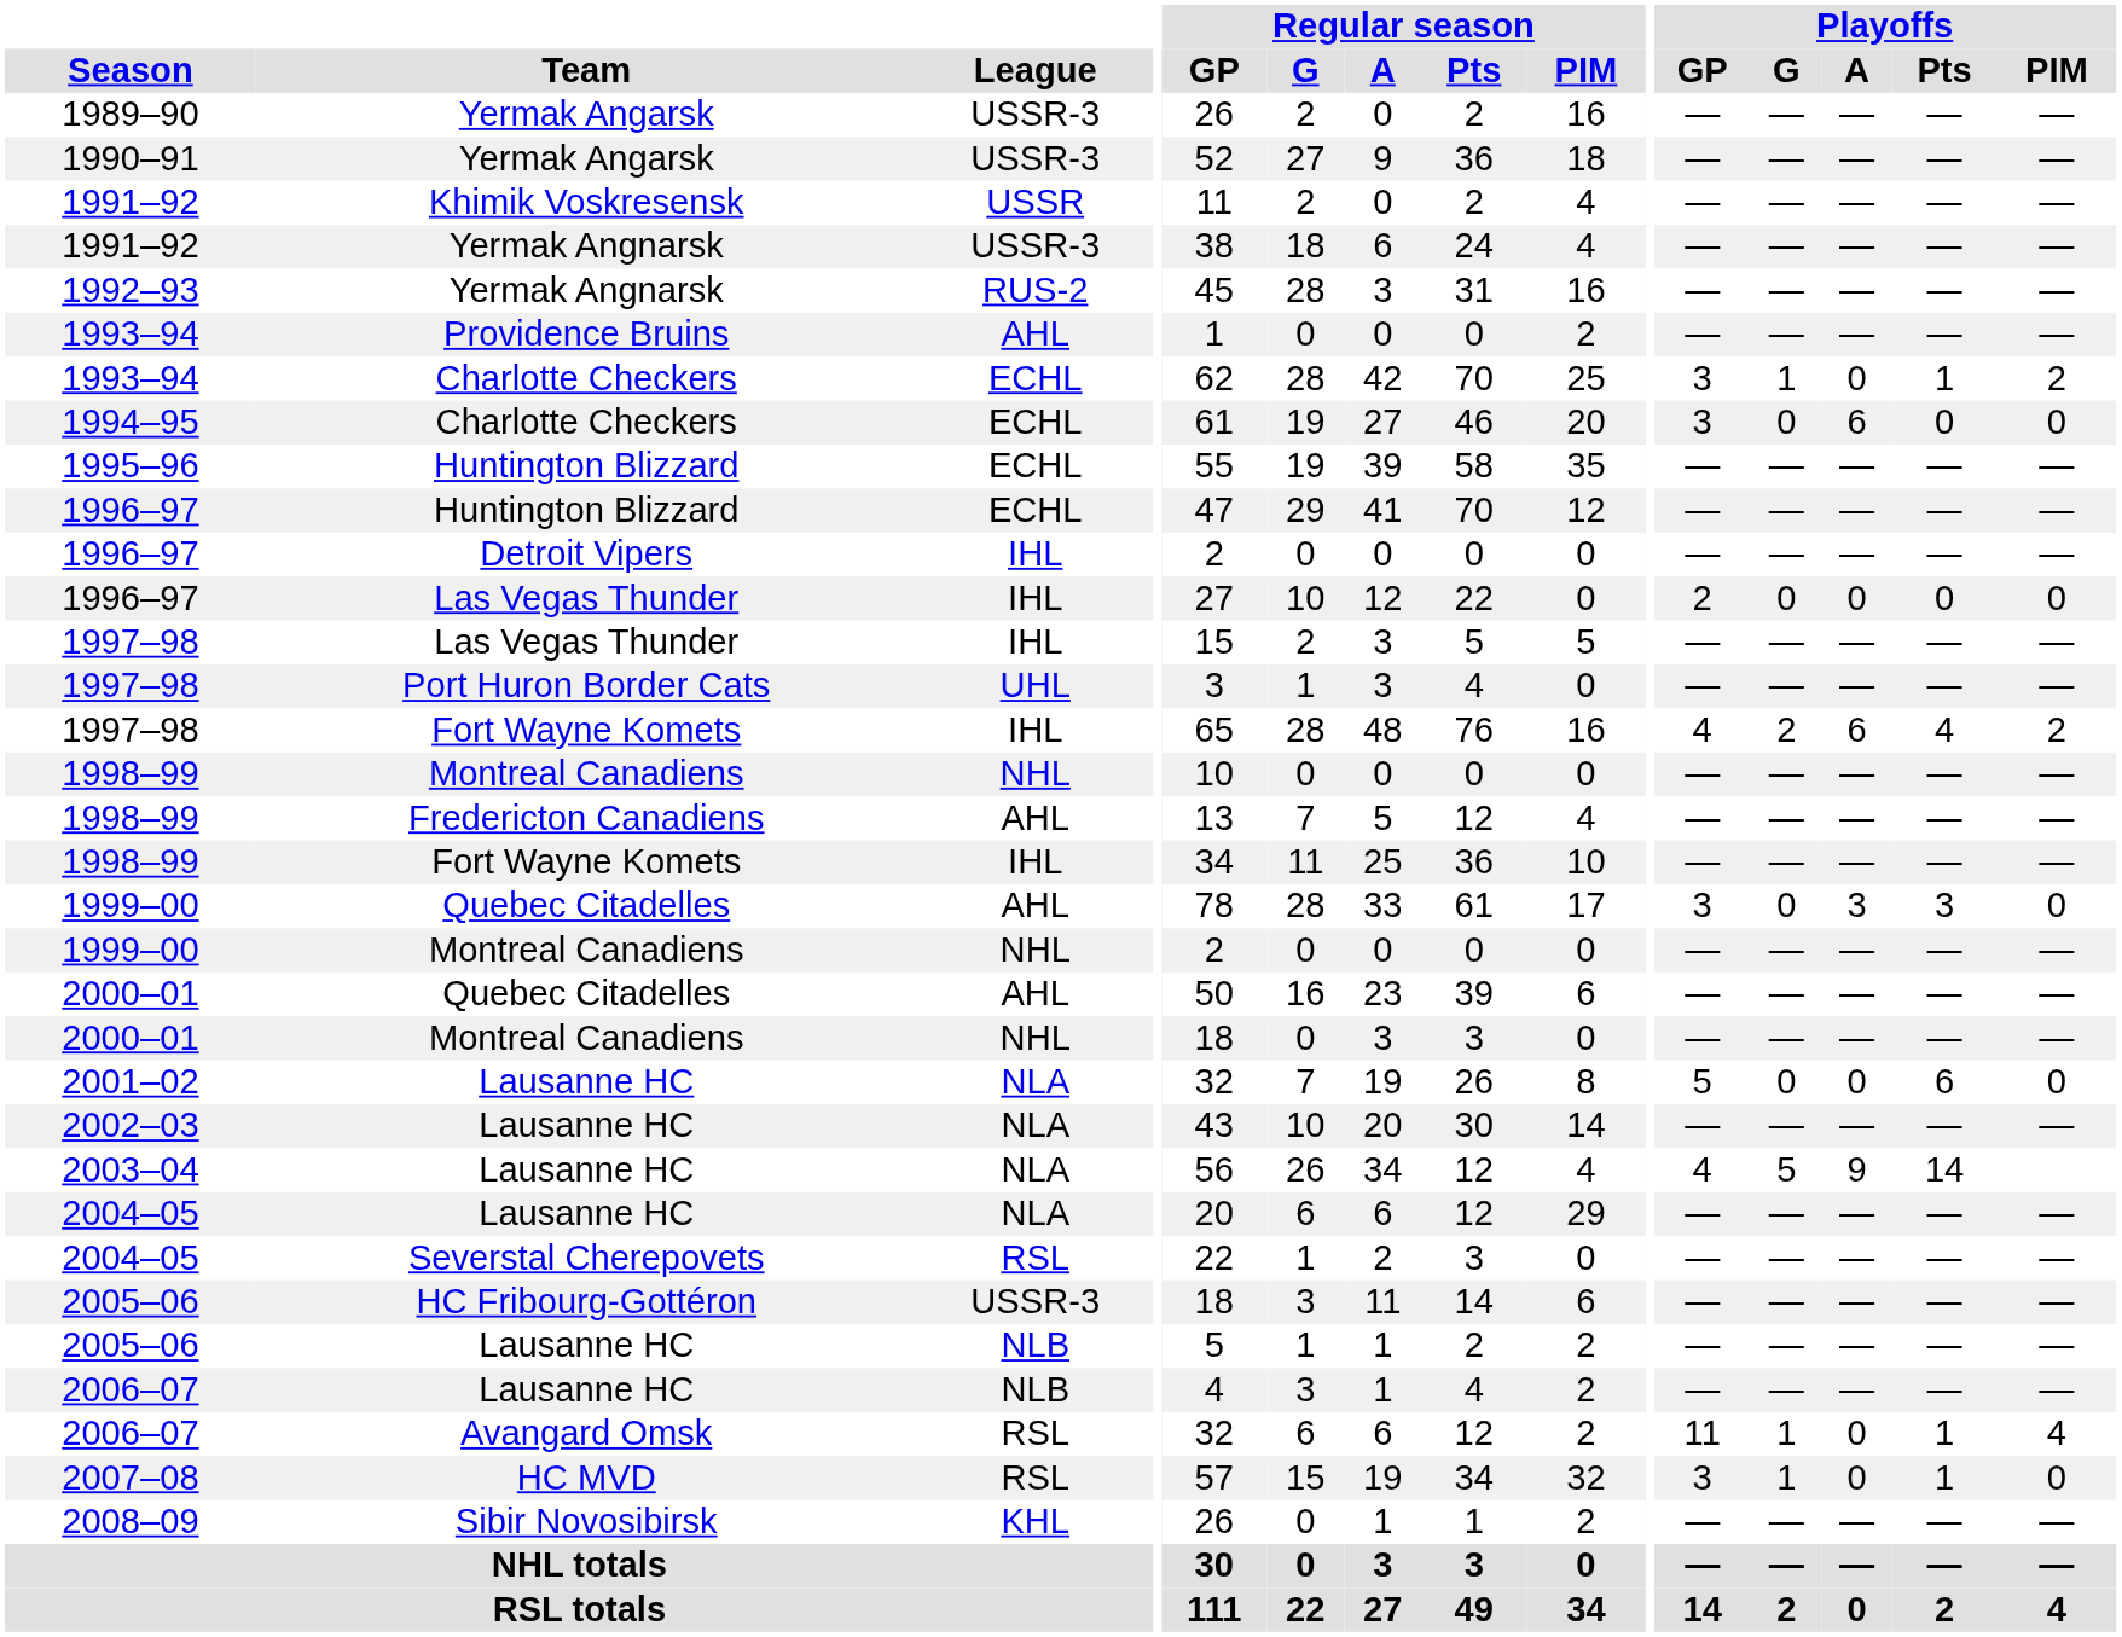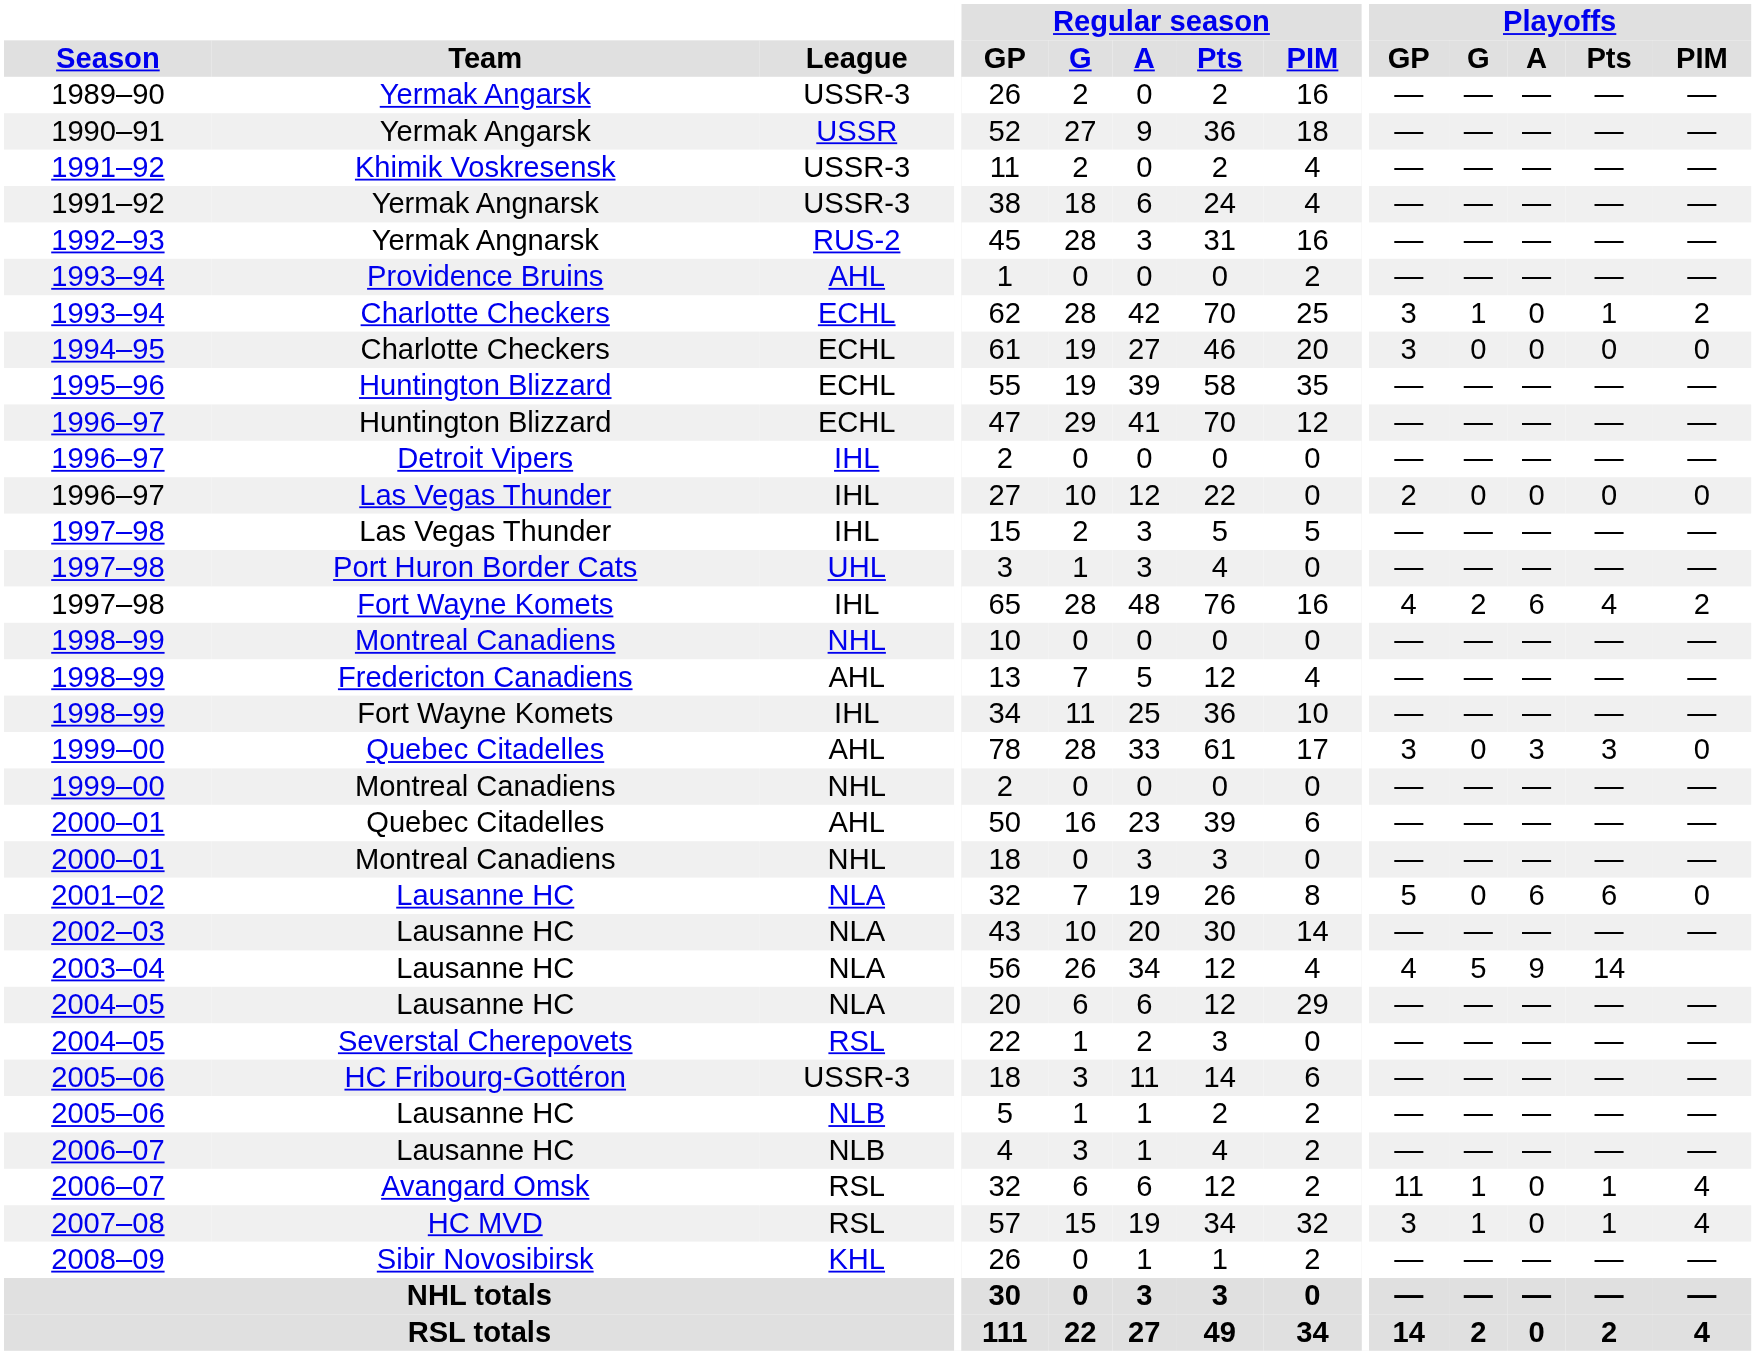 <table border="0" cellpadding="1" cellspacing="0" style="text-align:center; width:60em">
 <tr bgcolor="#e0e0e0">
 <th colspan="3" bgcolor="#ffffff"></th>
 <th rowspan="100" bgcolor="#ffffff"></th>
 <th colspan="5"><a href='#'>Regular season</a></th>
 <th rowspan="100" bgcolor="#ffffff"></th>
 <th colspan="5"><a href='#'>Playoffs</a></th>
 </tr>
 <tr bgcolor="#e0e0e0">
 <th><a href='#'>Season</a></th>
 <th>Team</th>
 <th>League</th>
 <th>GP</th>
 <th><a href='#'>G</a></th>
 <th><a href='#'>A</a></th>
 <th><a href='#'>Pts</a></th>
 <th><a href='#'>PIM</a></th>
 <th>GP</th>
 <th>G</th>
 <th>A</th>
 <th>Pts</th>
 <th>PIM</th>
 </tr>
 <tr>
 <td>1989–90</td>
 <td><a href='#'>Yermak Angarsk</a></td>
 <td>USSR-3</td>
 <td>26</td>
 <td>2</td>
 <td>0</td>
 <td>2</td>
 <td>16</td>
 <td>—</td>
 <td>—</td>
 <td>—</td>
 <td>—</td>
 <td>—</td>
 </tr>
 <tr bgcolor="#f0f0f0">
 <td>1990–91</td>
 <td>Yermak Angarsk</td>
-<td>USSR-3</td>
+<td><a href='#'>USSR</a></td>
 <td>52</td>
 <td>27</td>
 <td>9</td>
 <td>36</td>
 <td>18</td>
 <td>—</td>
 <td>—</td>
 <td>—</td>
 <td>—</td>
 <td>—</td>
 </tr>
 <tr>
 <td><a href='#'>1991–92</a></td>
 <td><a href='#'>Khimik Voskresensk</a></td>
-<td><a href='#'>USSR</a></td>
+<td>USSR-3</td>
 <td>11</td>
 <td>2</td>
 <td>0</td>
 <td>2</td>
 <td>4</td>
 <td>—</td>
 <td>—</td>
 <td>—</td>
 <td>—</td>
 <td>—</td>
 </tr>
 <tr bgcolor="#f0f0f0">
 <td>1991–92</td>
 <td>Yermak Angnarsk</td>
 <td>USSR-3</td>
 <td>38</td>
 <td>18</td>
 <td>6</td>
 <td>24</td>
 <td>4</td>
 <td>—</td>
 <td>—</td>
 <td>—</td>
 <td>—</td>
 <td>—</td>
 </tr>
 <tr>
 <td><a href='#'>1992–93</a></td>
 <td>Yermak Angnarsk</td>
 <td><a href='#'>RUS-2</a></td>
 <td>45</td>
 <td>28</td>
 <td>3</td>
 <td>31</td>
 <td>16</td>
 <td>—</td>
 <td>—</td>
 <td>—</td>
 <td>—</td>
 <td>—</td>
 </tr>
 <tr bgcolor="#f0f0f0">
 <td><a href='#'>1993–94</a></td>
 <td><a href='#'>Providence Bruins</a></td>
 <td><a href='#'>AHL</a></td>
 <td>1</td>
 <td>0</td>
 <td>0</td>
 <td>0</td>
 <td>2</td>
 <td>—</td>
 <td>—</td>
 <td>—</td>
 <td>—</td>
 <td>—</td>
 </tr>
 <tr>
 <td><a href='#'>1993–94</a></td>
 <td><a href='#'>Charlotte Checkers</a></td>
 <td><a href='#'>ECHL</a></td>
 <td>62</td>
 <td>28</td>
 <td>42</td>
 <td>70</td>
 <td>25</td>
 <td>3</td>
 <td>1</td>
 <td>0</td>
 <td>1</td>
 <td>2</td>
 </tr>
 <tr bgcolor="#f0f0f0">
 <td><a href='#'>1994–95</a></td>
 <td>Charlotte Checkers</td>
 <td>ECHL</td>
 <td>61</td>
 <td>19</td>
 <td>27</td>
 <td>46</td>
 <td>20</td>
 <td>3</td>
 <td>0</td>
-<td>6</td>
+<td>0</td>
 <td>0</td>
 <td>0</td>
 </tr>
 <tr>
 <td><a href='#'>1995–96</a></td>
 <td><a href='#'>Huntington Blizzard</a></td>
 <td>ECHL</td>
 <td>55</td>
 <td>19</td>
 <td>39</td>
 <td>58</td>
 <td>35</td>
 <td>—</td>
 <td>—</td>
 <td>—</td>
 <td>—</td>
 <td>—</td>
 </tr>
 <tr bgcolor="#f0f0f0">
 <td><a href='#'>1996–97</a></td>
 <td>Huntington Blizzard</td>
 <td>ECHL</td>
 <td>47</td>
 <td>29</td>
 <td>41</td>
 <td>70</td>
 <td>12</td>
 <td>—</td>
 <td>—</td>
 <td>—</td>
 <td>—</td>
 <td>—</td>
 </tr>
 <tr>
 <td><a href='#'>1996–97</a></td>
 <td><a href='#'>Detroit Vipers</a></td>
 <td><a href='#'>IHL</a></td>
 <td>2</td>
 <td>0</td>
 <td>0</td>
 <td>0</td>
 <td>0</td>
 <td>—</td>
 <td>—</td>
 <td>—</td>
 <td>—</td>
 <td>—</td>
 </tr>
 <tr bgcolor="#f0f0f0">
 <td>1996–97</td>
 <td><a href='#'>Las Vegas Thunder</a></td>
 <td>IHL</td>
 <td>27</td>
 <td>10</td>
 <td>12</td>
 <td>22</td>
 <td>0</td>
 <td>2</td>
 <td>0</td>
 <td>0</td>
 <td>0</td>
 <td>0</td>
 </tr>
 <tr>
 <td><a href='#'>1997–98</a></td>
 <td>Las Vegas Thunder</td>
 <td>IHL</td>
 <td>15</td>
 <td>2</td>
 <td>3</td>
 <td>5</td>
 <td>5</td>
 <td>—</td>
 <td>—</td>
 <td>—</td>
 <td>—</td>
 <td>—</td>
 </tr>
 <tr bgcolor="#f0f0f0">
 <td><a href='#'>1997–98</a></td>
 <td><a href='#'>Port Huron Border Cats</a></td>
 <td><a href='#'>UHL</a></td>
 <td>3</td>
 <td>1</td>
 <td>3</td>
 <td>4</td>
 <td>0</td>
 <td>—</td>
 <td>—</td>
 <td>—</td>
 <td>—</td>
 <td>—</td>
 </tr>
 <tr>
 <td>1997–98</td>
 <td><a href='#'>Fort Wayne Komets</a></td>
 <td>IHL</td>
 <td>65</td>
 <td>28</td>
 <td>48</td>
 <td>76</td>
 <td>16</td>
 <td>4</td>
 <td>2</td>
 <td>6</td>
 <td>4</td>
 <td>2</td>
 </tr>
 <tr bgcolor="#f0f0f0">
 <td><a href='#'>1998–99</a></td>
 <td><a href='#'>Montreal Canadiens</a></td>
 <td><a href='#'>NHL</a></td>
 <td>10</td>
 <td>0</td>
 <td>0</td>
 <td>0</td>
 <td>0</td>
 <td>—</td>
 <td>—</td>
 <td>—</td>
 <td>—</td>
 <td>—</td>
 </tr>
 <tr>
 <td><a href='#'>1998–99</a></td>
 <td><a href='#'>Fredericton Canadiens</a></td>
 <td>AHL</td>
 <td>13</td>
 <td>7</td>
 <td>5</td>
 <td>12</td>
 <td>4</td>
 <td>—</td>
 <td>—</td>
 <td>—</td>
 <td>—</td>
 <td>—</td>
 </tr>
 <tr bgcolor="#f0f0f0">
 <td><a href='#'>1998–99</a></td>
 <td>Fort Wayne Komets</td>
 <td>IHL</td>
 <td>34</td>
 <td>11</td>
 <td>25</td>
 <td>36</td>
 <td>10</td>
 <td>—</td>
 <td>—</td>
 <td>—</td>
 <td>—</td>
 <td>—</td>
 </tr>
 <tr>
 <td><a href='#'>1999–00</a></td>
 <td><a href='#'>Quebec Citadelles</a></td>
 <td>AHL</td>
 <td>78</td>
 <td>28</td>
 <td>33</td>
 <td>61</td>
 <td>17</td>
 <td>3</td>
 <td>0</td>
 <td>3</td>
 <td>3</td>
 <td>0</td>
 </tr>
 <tr bgcolor="#f0f0f0">
 <td><a href='#'>1999–00</a></td>
 <td>Montreal Canadiens</td>
 <td>NHL</td>
 <td>2</td>
 <td>0</td>
 <td>0</td>
 <td>0</td>
 <td>0</td>
 <td>—</td>
 <td>—</td>
 <td>—</td>
 <td>—</td>
 <td>—</td>
 </tr>
 <tr>
 <td><a href='#'>2000–01</a></td>
 <td>Quebec Citadelles</td>
 <td>AHL</td>
 <td>50</td>
 <td>16</td>
 <td>23</td>
 <td>39</td>
 <td>6</td>
 <td>—</td>
 <td>—</td>
 <td>—</td>
 <td>—</td>
 <td>—</td>
 </tr>
 <tr bgcolor="#f0f0f0">
 <td><a href='#'>2000–01</a></td>
 <td>Montreal Canadiens</td>
 <td>NHL</td>
 <td>18</td>
 <td>0</td>
 <td>3</td>
 <td>3</td>
 <td>0</td>
 <td>—</td>
 <td>—</td>
 <td>—</td>
 <td>—</td>
 <td>—</td>
 </tr>
 <tr>
 <td><a href='#'>2001–02</a></td>
 <td><a href='#'>Lausanne HC</a></td>
 <td><a href='#'>NLA</a></td>
 <td>32</td>
 <td>7</td>
 <td>19</td>
 <td>26</td>
 <td>8</td>
 <td>5</td>
 <td>0</td>
-<td>0</td>
+<td>6</td>
 <td>6</td>
 <td>0</td>
 </tr>
 <tr bgcolor="#f0f0f0">
 <td><a href='#'>2002–03</a></td>
 <td>Lausanne HC</td>
 <td>NLA</td>
 <td>43</td>
 <td>10</td>
 <td>20</td>
 <td>30</td>
 <td>14</td>
 <td>—</td>
 <td>—</td>
 <td>—</td>
 <td>—</td>
 <td>—</td>
 </tr>
 <tr>
 <td><a href='#'>2003–04</a></td>
 <td>Lausanne HC</td>
 <td>NLA</td>
 <td>56</td>
 <td>26</td>
 <td>34</td>
 <td 60>12</td>
 <td>4</td>
 <td>4</td>
 <td>5</td>
 <td>9</td>
 <td>14</td>
 </tr>
 <tr bgcolor="#f0f0f0">
 <td><a href='#'>2004–05</a></td>
 <td>Lausanne HC</td>
 <td>NLA</td>
 <td>20</td>
 <td>6</td>
 <td>6</td>
 <td>12</td>
 <td>29</td>
 <td>—</td>
 <td>—</td>
 <td>—</td>
 <td>—</td>
 <td>—</td>
 </tr>
 <tr>
 <td><a href='#'>2004–05</a></td>
 <td><a href='#'>Severstal Cherepovets</a></td>
 <td><a href='#'>RSL</a></td>
 <td>22</td>
 <td>1</td>
 <td>2</td>
 <td>3</td>
 <td>0</td>
 <td>—</td>
 <td>—</td>
 <td>—</td>
 <td>—</td>
 <td>—</td>
 </tr>
 <tr bgcolor="#f0f0f0">
 <td><a href='#'>2005–06</a></td>
 <td><a href='#'>HC Fribourg-Gottéron</a></td>
 <td>USSR-3</td>
 <td>18</td>
 <td>3</td>
 <td>11</td>
 <td>14</td>
 <td>6</td>
 <td>—</td>
 <td>—</td>
 <td>—</td>
 <td>—</td>
 <td>—</td>
 </tr>
 <tr>
 <td><a href='#'>2005–06</a></td>
 <td>Lausanne HC</td>
 <td><a href='#'>NLB</a></td>
 <td>5</td>
 <td>1</td>
 <td>1</td>
 <td>2</td>
 <td>2</td>
 <td>—</td>
 <td>—</td>
 <td>—</td>
 <td>—</td>
 <td>—</td>
 </tr>
 <tr bgcolor="#f0f0f0">
 <td><a href='#'>2006–07</a></td>
 <td>Lausanne HC</td>
 <td>NLB</td>
 <td>4</td>
 <td>3</td>
 <td>1</td>
 <td>4</td>
 <td>2</td>
 <td>—</td>
 <td>—</td>
 <td>—</td>
 <td>—</td>
 <td>—</td>
 </tr>
 <tr>
 <td><a href='#'>2006–07</a></td>
 <td><a href='#'>Avangard Omsk</a></td>
 <td>RSL</td>
 <td>32</td>
 <td>6</td>
 <td>6</td>
 <td>12</td>
 <td>2</td>
 <td>11</td>
 <td>1</td>
 <td>0</td>
 <td>1</td>
 <td>4</td>
 </tr>
 <tr bgcolor="#f0f0f0">
 <td><a href='#'>2007–08</a></td>
 <td><a href='#'>HC MVD</a></td>
 <td>RSL</td>
 <td>57</td>
 <td>15</td>
 <td>19</td>
 <td>34</td>
 <td>32</td>
 <td>3</td>
 <td>1</td>
 <td>0</td>
 <td>1</td>
-<td>0</td>
+<td>4</td>
 </tr>
 <tr>
 <td><a href='#'>2008–09</a></td>
 <td><a href='#'>Sibir Novosibirsk</a></td>
 <td><a href='#'>KHL</a></td>
 <td>26</td>
 <td>0</td>
 <td>1</td>
 <td>1</td>
 <td>2</td>
 <td>—</td>
 <td>—</td>
 <td>—</td>
 <td>—</td>
 <td>—</td>
 </tr>
 <tr bgcolor="#e0e0e0">
 <th colspan="3">NHL totals</th>
 <th>30</th>
 <th>0</th>
 <th>3</th>
 <th>3</th>
 <th>0</th>
 <th>—</th>
 <th>—</th>
 <th>—</th>
 <th>—</th>
 <th>—</th>
 </tr>
 <tr bgcolor="#e0e0e0">
 <th colspan="3">RSL totals</th>
 <th>111</th>
 <th>22</th>
 <th>27</th>
 <th>49</th>
 <th>34</th>
 <th>14</th>
 <th>2</th>
 <th>0</th>
 <th>2</th>
 <th>4</th>
 </tr>
 </table>
